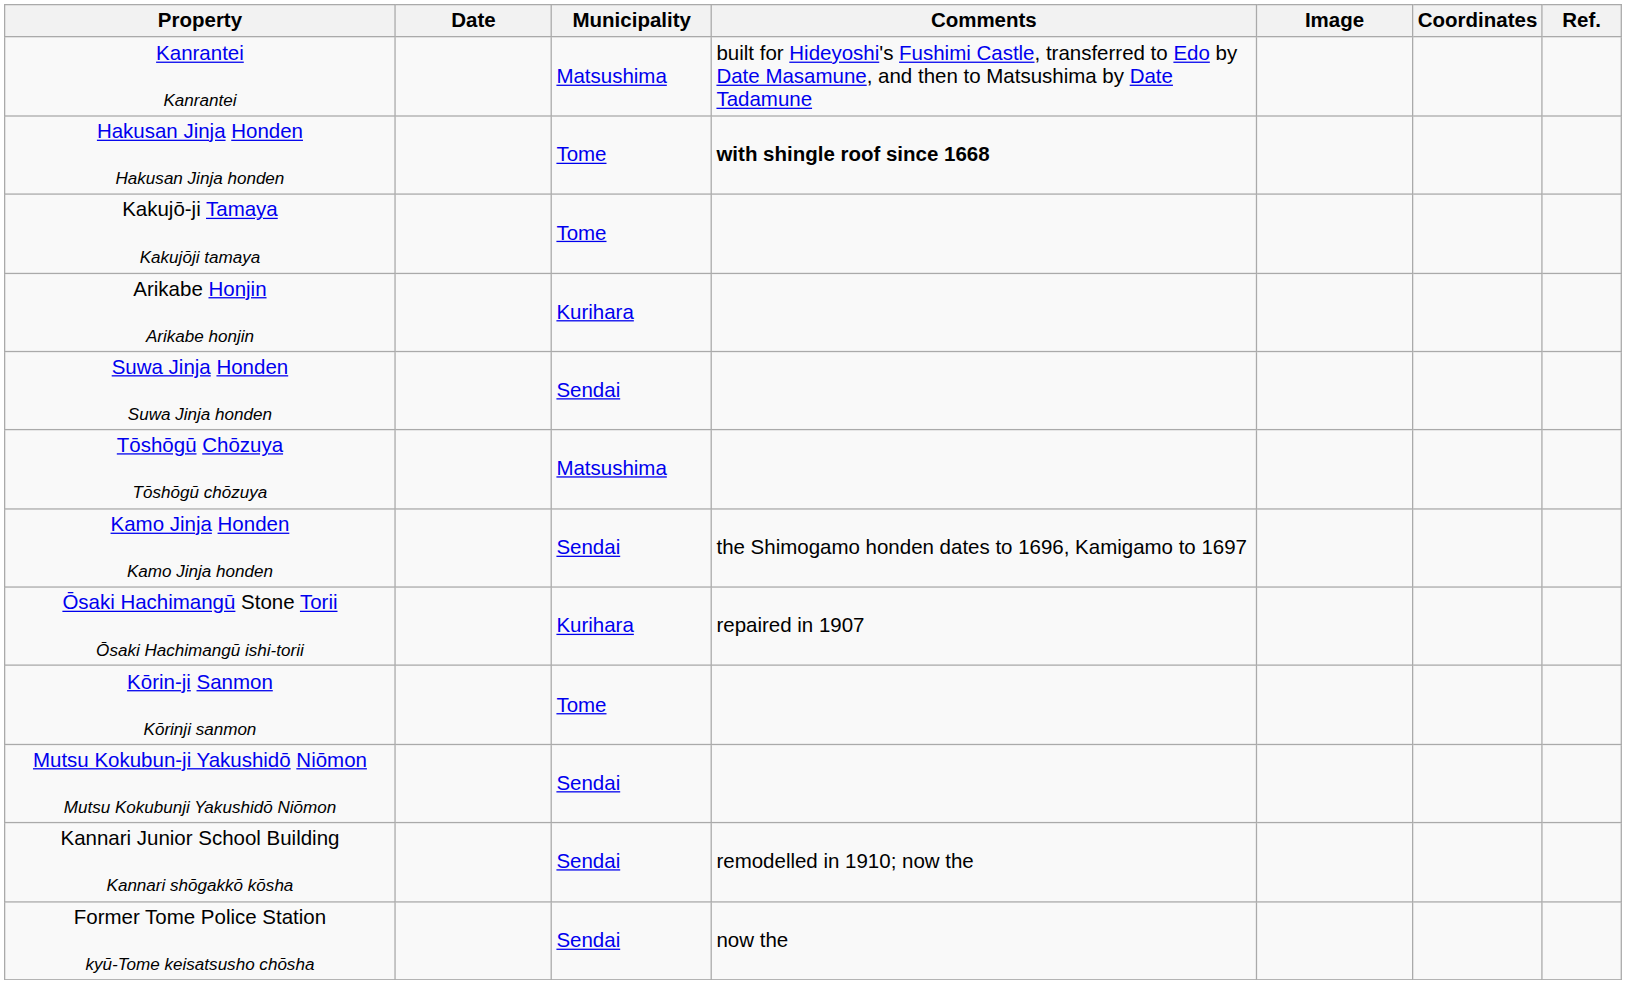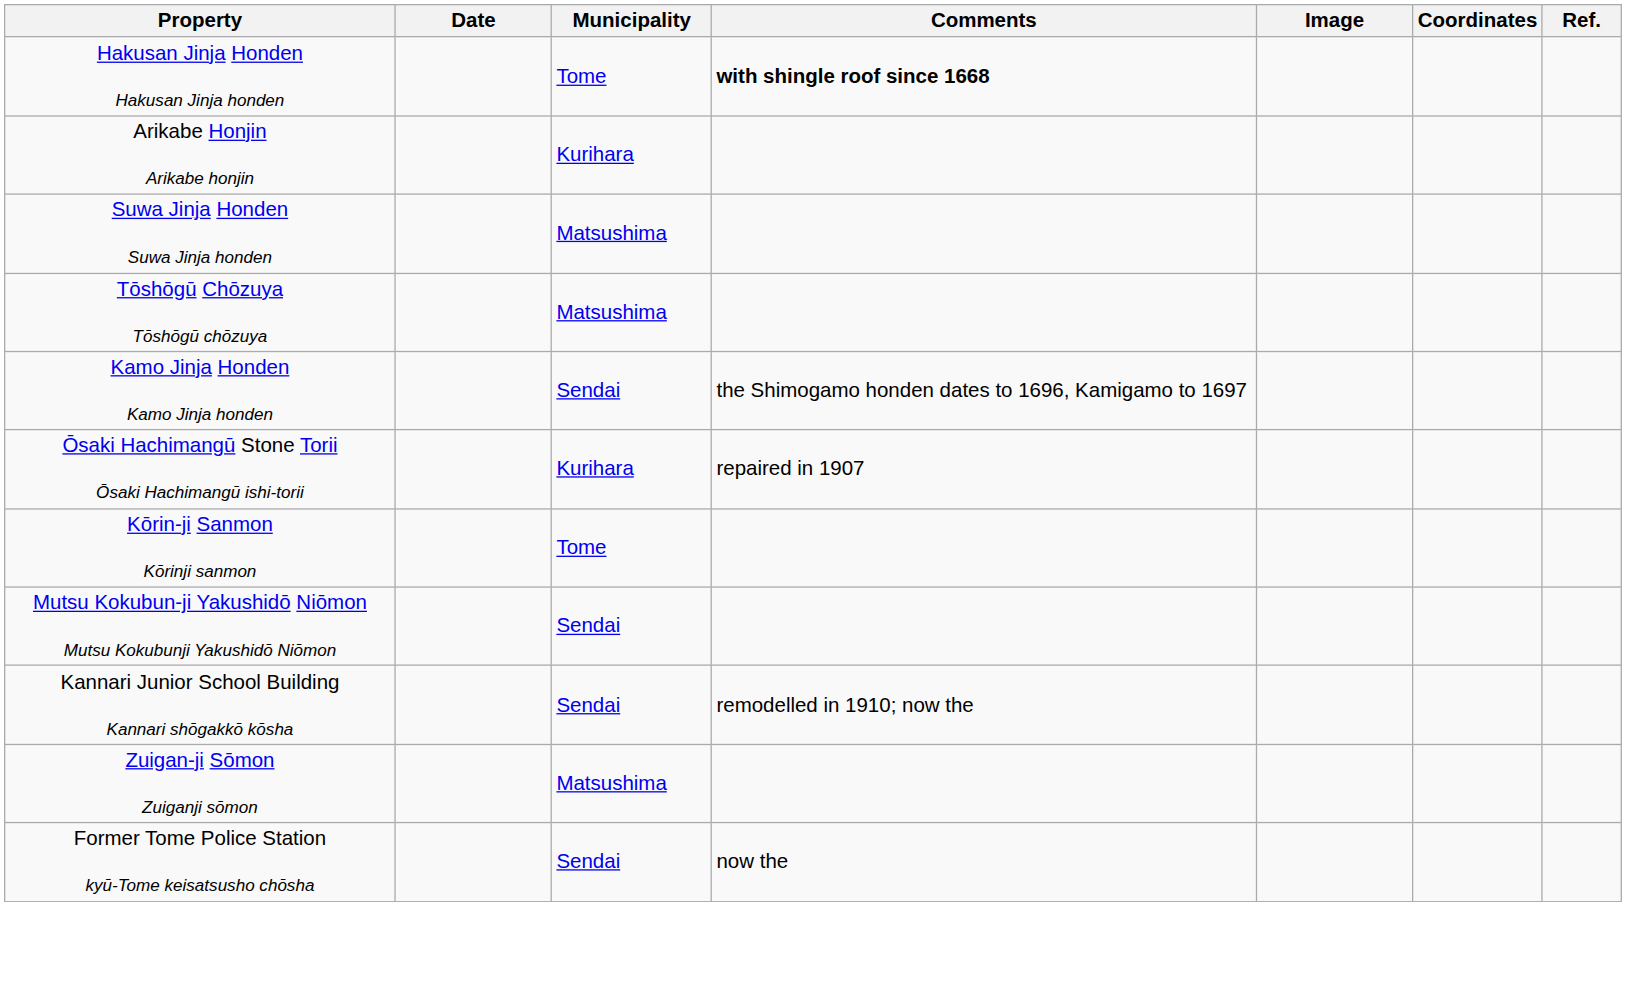 <table class="wikitable sortable"  style="width:100%;">
 <tr>
 <th width="25%" align="left">Property</th>
 <th width="10%" align="left" data-sort-type="number">Date</th>
 <th width="10%" aligūn="left">Municipality</th>
 <th width="35%" align="left" class="unsortable">Comments</th>
 <th width="10%" align="left" class="unsortable">Image</th>
 <th width="5%" align="left" class="unsortable">Coordinates</th>
 <th width="5%" align="left" class="unsortable">Ref.</th>
 </tr>
 <tr>
-<td align="center"><a href='#'>Kanrantei</a><br><br><small><em>Kanrantei</em></small></td>
-<td></td>
-<td><a href='#'>Matsushima</a></td>
-<td>built for <a href='#'>Hideyoshi</a>'s <a href='#'>Fushimi Castle</a>, transferred to <a href='#'>Edo</a> by <a href='#'>Date Masamune</a>, and then to Matsushima by <a href='#'>Date Tadamune</a></td>
-<td></td>
-<td></td>
-<td></td>
-</tr>
-<tr>
 <td align="center"><a href='#'>Hakusan Jinja</a> <a href='#'>Honden</a><br><br><small><em>Hakusan Jinja honden</em></small></td>
 <td></td>
 <td><a href='#'>Tome</a></td>
 <td><strong>with shingle roof since 1668</strong></td>
-<td></td>
-<td></td>
-<td></td>
-</tr>
-<tr>
-<td align="center">Kakujō-ji <a href='#'>Tamaya</a><br><br><small><em>Kakujōji tamaya</em></small></td>
-<td></td>
-<td><a href='#'>Tome</a></td>
-<td></td>
 <td></td>
 <td></td>
 <td></td>
 </tr>
 <tr>
 <td align="center">Arikabe <a href='#'>Honjin</a><br><br><small><em>Arikabe honjin</em></small></td>
 <td></td>
 <td><a href='#'>Kurihara</a></td>
 <td></td>
 <td></td>
 <td></td>
 <td></td>
 </tr>
 <tr>
 <td align="center"><a href='#'>Suwa Jinja</a> <a href='#'>Honden</a><br><br><small><em>Suwa Jinja honden</em></small></td>
 <td></td>
-<td><a href='#'>Sendai</a></td>
+<td><a href='#'>Matsushima</a></td>
 <td></td>
 <td></td>
 <td></td>
 <td></td>
 </tr>
 <tr>
 <td align="center"><a href='#'>Tōshōgū</a> <a href='#'>Chōzuya</a><br><br><small><em>Tōshōgū chōzuya</em></small></td>
 <td></td>
 <td><a href='#'>Matsushima</a></td>
 <td></td>
 <td></td>
 <td></td>
 <td></td>
 </tr>
 <tr>
 <td align="center"><a href='#'>Kamo Jinja</a> <a href='#'>Honden</a><br><br><small><em>Kamo Jinja honden</em></small></td>
 <td></td>
 <td><a href='#'>Sendai</a></td>
 <td>the Shimogamo honden dates to 1696, Kamigamo to 1697</td>
 <td></td>
 <td></td>
 <td></td>
 </tr>
 <tr>
 <td align="center"><a href='#'>Ōsaki Hachimangū</a> Stone <a href='#'>Torii</a><br><br><small><em>Ōsaki Hachimangū ishi-torii</em></small></td>
 <td></td>
 <td><a href='#'>Kurihara</a></td>
 <td>repaired in 1907</td>
 <td></td>
 <td></td>
 <td></td>
 </tr>
 <tr>
 <td align="center"><a href='#'>Kōrin-ji</a> <a href='#'>Sanmon</a><br><br><small><em>Kōrinji sanmon</em></small></td>
 <td></td>
 <td><a href='#'>Tome</a></td>
 <td></td>
 <td></td>
 <td></td>
 <td></td>
 </tr>
 <tr>
 <td align="center"><a href='#'>Mutsu Kokubun-ji Yakushidō</a> <a href='#'>Niōmon</a><br><br><small><em>Mutsu Kokubunji Yakushidō Niōmon</em></small></td>
 <td></td>
 <td><a href='#'>Sendai</a></td>
 <td></td>
 <td></td>
 <td></td>
 <td></td>
 </tr>
 <tr>
 <td align="center">Kannari Junior School Building<br><br><small><em>Kannari shōgakkō kōsha</em></small></td>
 <td></td>
 <td><a href='#'>Sendai</a></td>
 <td>remodelled in 1910; now the </td>
 <td></td>
 <td></td>
 <td></td>
 </tr>
 <tr>
+<td align="center"><a href='#'>Zuigan-ji</a> <a href='#'>Sōmon</a><br><br><small><em>Zuiganji sōmon</em></small></td>
+<td></td>
+<td><a href='#'>Matsushima</a></td>
+<td></td>
+<td></td>
+<td></td>
+<td></td>
+</tr>
+<tr>
 <td align="center">Former Tome Police Station<br><br><small><em>kyū-Tome keisatsusho chōsha</em></small></td>
 <td></td>
 <td><a href='#'>Sendai</a></td>
 <td>now the </td>
 <td></td>
 <td></td>
 <td></td>
 </tr>
 <tr>
 </tr>
 </table>
